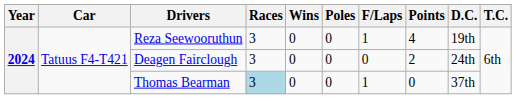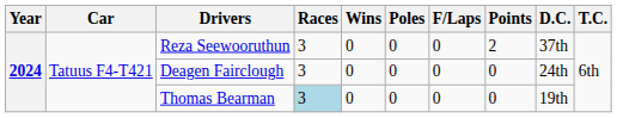 <table class="wikitable" style="font-size:90%">
 <tr>
 <th>Year</th>
 <th>Car</th>
 <th>Drivers</th>
 <th>Races</th>
 <th>Wins</th>
 <th>Poles</th>
 <th>F/Laps</th>
 <th>Points</th>
 <th>D.C.</th>
 <th>T.C.</th>
 </tr>
 <tr>
 <th rowspan="3"><a href='#'>2024</a></th>
 <td rowspan="3"><a href='#'>Tatuus F4-T421</a></td>
 <td> <a href='#'>Reza Seewooruthun</a></td>
 <td>3</td>
 <td>0</td>
 <td>0</td>
-<td>1</td>
-<td>4</td>
-<td>19th</td>
+<td>0</td>
+<td>2</td>
+<td>37th</td>
 <td rowspan="3">6th</td>
 </tr>
 <tr>
 <td> <a href='#'>Deagen Fairclough</a></td>
 <td>3</td>
 <td>0</td>
 <td>0</td>
 <td>0</td>
-<td>2</td>
+<td>0</td>
 <td>24th</td>
 </tr>
 <tr>
 <td> <a href='#'>Thomas Bearman</a></td>
 <td style="background: lightblue;">3</td>
 <td>0</td>
 <td>0</td>
-<td>1</td>
 <td>0</td>
-<td>37th</td>
+<td>0</td>
+<td>19th</td>
 </tr>
 </table>
